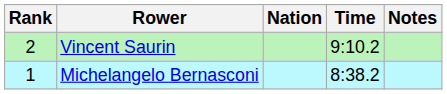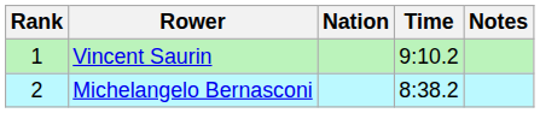 <table class="wikitable" style="text-align:center">
 <tr>
 <th>Rank</th>
 <th>Rower</th>
 <th>Nation</th>
 <th>Time</th>
 <th>Notes</th>
 </tr>
 <tr bgcolor=bbf3bb>
-<td>2</td>
+<td>1</td>
 <td align=left><a href='#'>Vincent Saurin</a></td>
 <td align=left></td>
 <td>9:10.2</td>
 <td></td>
 </tr>
 <tr bgcolor=bbf9ff>
-<td>1</td>
+<td>2</td>
 <td align=left><a href='#'>Michelangelo Bernasconi</a></td>
 <td align=left></td>
 <td>8:38.2</td>
 <td></td>
 </tr>
 </table>
